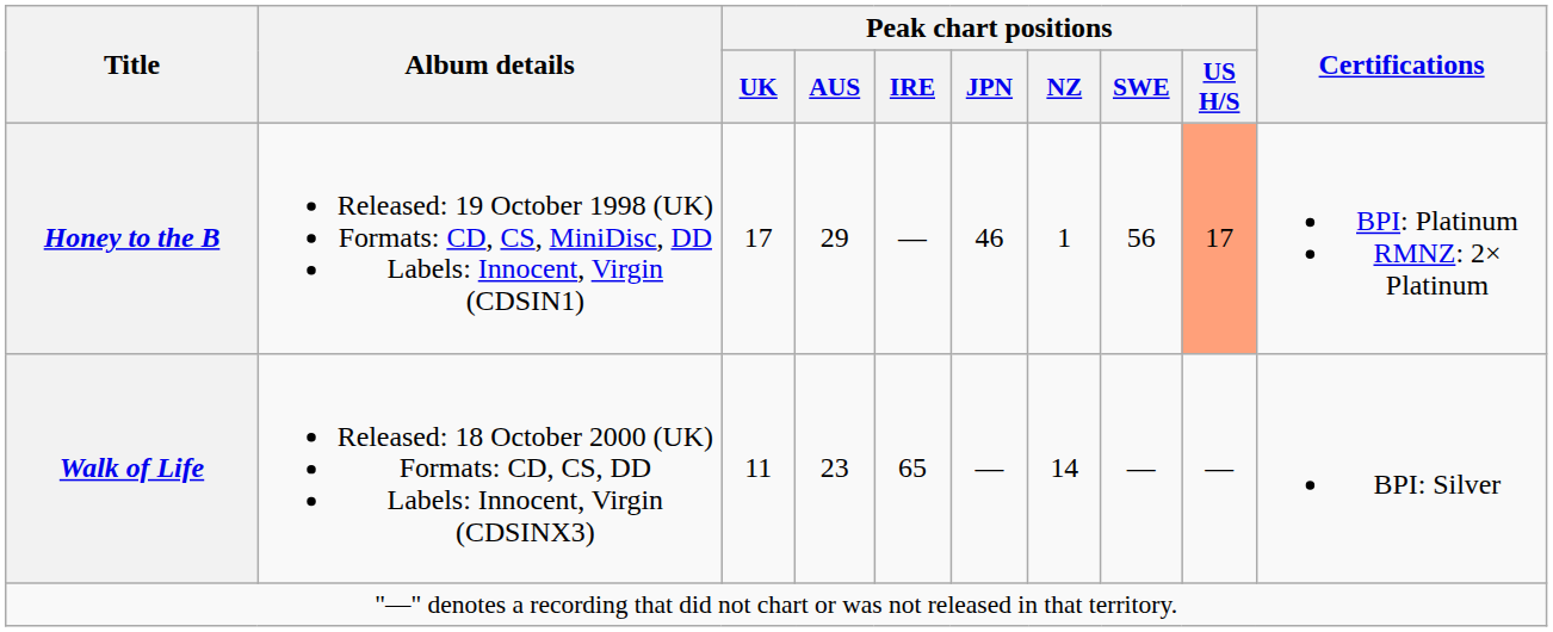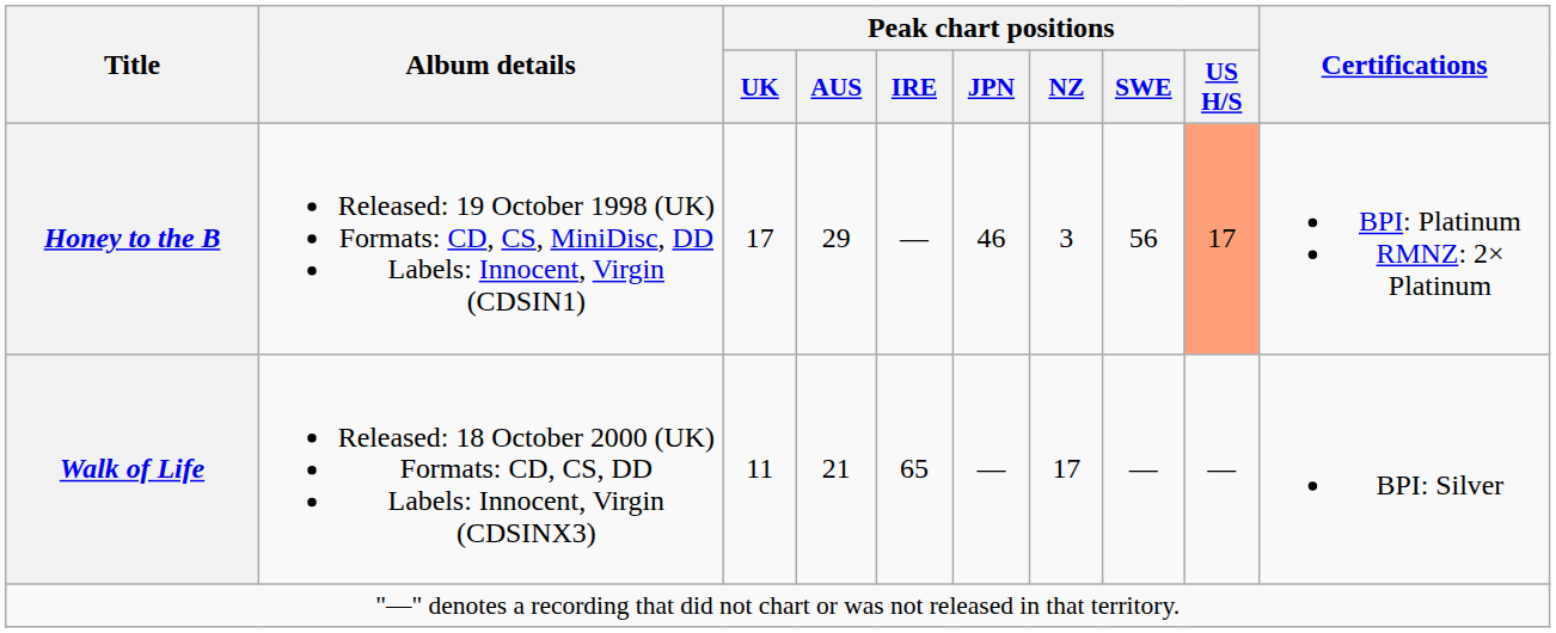 <table class="wikitable plainrowheaders" style="text-align:center;">
 <tr>
 <th scope="col" rowspan="2" style="width:12em;">Title</th>
 <th scope="col" rowspan="2" style="width:20em;">Album details</th>
 <th scope="col" colspan="7">Peak chart positions</th>
 <th scope="col" rowspan="2" style="width:12em;"><a href='#'>Certifications</a></th>
 </tr>
 <tr>
 <th scope="col" style="width:3em;font-size:90%;"><a href='#'>UK</a><br></th>
 <th scope="col" style="width:3em;font-size:90%;"><a href='#'>AUS</a><br></th>
 <th scope="col" style="width:3em;font-size:90%;"><a href='#'>IRE</a><br></th>
 <th scope="col" style="width:3em;font-size:90%;"><a href='#'>JPN</a><br></th>
 <th scope="col" style="width:3em;font-size:90%;"><a href='#'>NZ</a><br></th>
 <th scope="col" style="width:3em;font-size:90%;"><a href='#'>SWE</a><br></th>
 <th scope="col" style="width:3em;font-size:90%;"><a href='#'>US H/S</a><br></th>
 </tr>
 <tr>
 <th scope="row"><em><a href='#'>Honey to the B</a></em></th>
 <td><br><ul><li>Released: 19 October 1998 <span>(UK)</span></li><li>Formats: <a href='#'>CD</a>, <a href='#'>CS</a>, <a href='#'>MiniDisc</a>, <a href='#'>DD</a></li><li>Labels: <a href='#'>Innocent</a>, <a href='#'>Virgin</a> <span>(CDSIN1)</span></li></ul></td>
 <td>17</td>
 <td>29</td>
 <td>—</td>
 <td>46</td>
-<td>1</td>
+<td>3</td>
 <td>56</td>
 <td style="background: lightsalmon;">17</td>
 <td><br><ul><li><a href='#'>BPI</a>: Platinum</li><li><a href='#'>RMNZ</a>: 2× Platinum</li></ul></td>
 </tr>
 <tr>
 <th scope="row"><em><a href='#'>Walk of Life</a></em></th>
 <td><br><ul><li>Released: 18 October 2000 <span>(UK)</span></li><li>Formats: CD, CS, DD</li><li>Labels: Innocent, Virgin <span>(CDSINX3)</span></li></ul></td>
 <td>11</td>
-<td>23</td>
+<td>21</td>
 <td>65</td>
 <td>—</td>
-<td>14</td>
+<td>17</td>
 <td>—</td>
 <td>—</td>
 <td><br><ul><li>BPI: Silver</li></ul></td>
 </tr>
 <tr>
 <td colspan="14" style="font-size:90%">"—" denotes a recording that did not chart or was not released in that territory.</td>
 </tr>
 </table>
